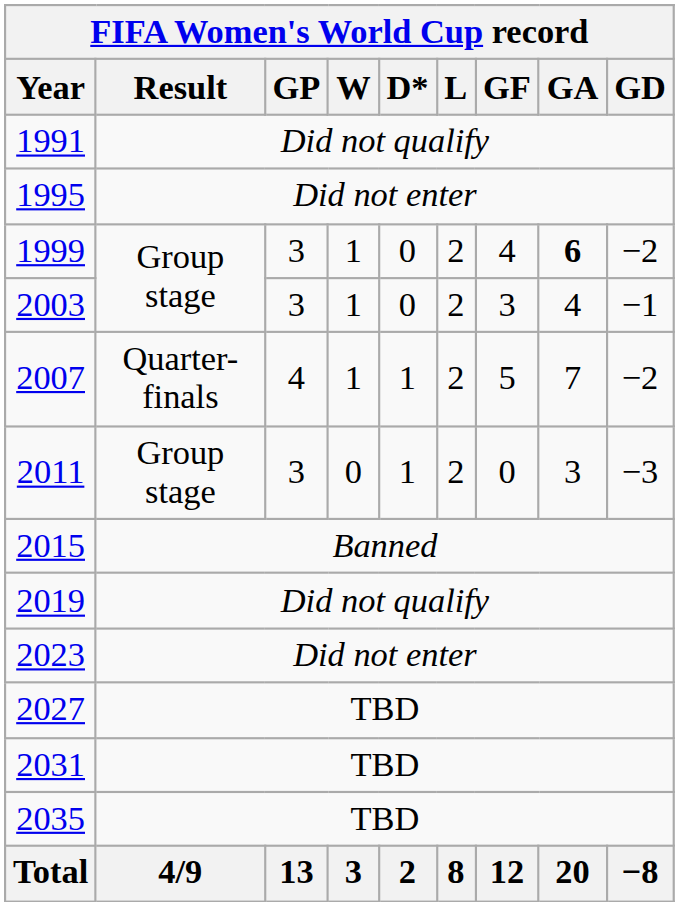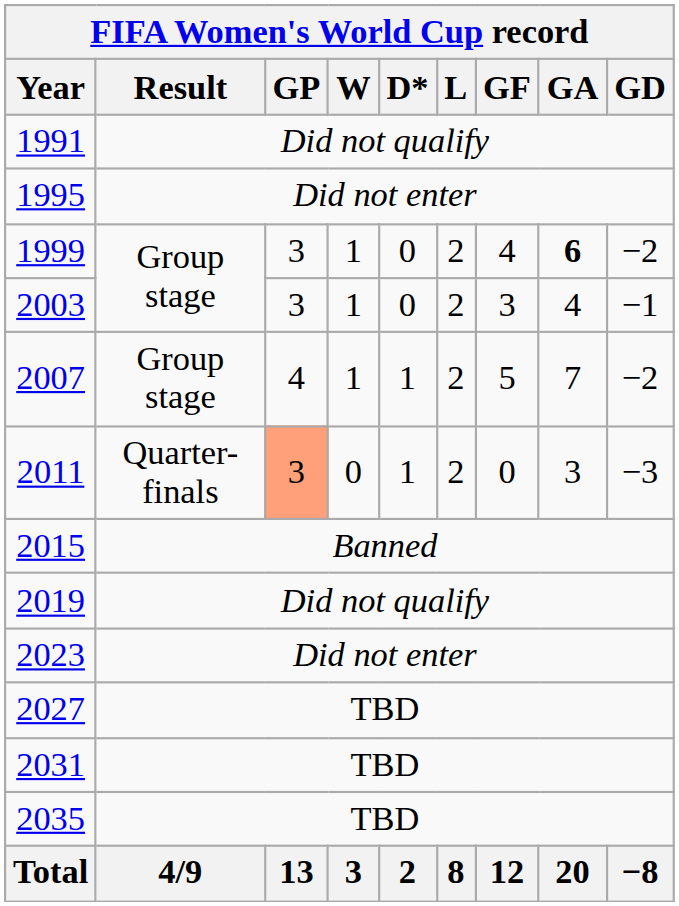 <table class="wikitable" style="text-align: center; width:50%;">
 <tr>
 <th colspan="9"><a href='#'>FIFA Women's World Cup</a> record</th>
 </tr>
 <tr>
 <th>Year</th>
 <th>Result</th>
 <th>GP</th>
 <th>W</th>
 <th>D*</th>
 <th>L</th>
 <th>GF</th>
 <th>GA</th>
 <th>GD</th>
 </tr>
 <tr>
 <td> <a href='#'>1991</a></td>
 <td colspan=8><em>Did not qualify</em></td>
 </tr>
 <tr>
 <td> <a href='#'>1995</a></td>
 <td colspan=8><em>Did not enter</em></td>
 </tr>
 <tr>
 <td> <a href='#'>1999</a></td>
 <td rowspan=2>Group stage</td>
 <td>3</td>
 <td>1</td>
 <td>0</td>
 <td>2</td>
 <td>4</td>
 <td><strong>6</strong></td>
 <td>−2</td>
 </tr>
 <tr>
 <td> <a href='#'>2003</a></td>
 <td>3</td>
 <td>1</td>
 <td>0</td>
 <td>2</td>
 <td>3</td>
 <td>4</td>
 <td>−1</td>
 </tr>
 <tr>
 <td> <a href='#'>2007</a></td>
-<td>Quarter-finals</td>
+<td>Group stage</td>
 <td>4</td>
 <td>1</td>
 <td>1</td>
 <td>2</td>
 <td>5</td>
 <td>7</td>
 <td>−2</td>
 </tr>
 <tr>
 <td> <a href='#'>2011</a></td>
-<td>Group stage</td>
-<td>3</td>
+<td>Quarter-finals</td>
+<td style="background: lightsalmon;">3</td>
 <td>0</td>
 <td>1</td>
 <td>2</td>
 <td>0</td>
 <td>3</td>
 <td>−3</td>
 </tr>
 <tr>
 <td> <a href='#'>2015</a></td>
 <td colspan=8><em>Banned</em></td>
 </tr>
 <tr>
 <td> <a href='#'>2019</a></td>
 <td colspan=8><em>Did not qualify</em></td>
 </tr>
 <tr>
 <td> <a href='#'>2023</a></td>
 <td colspan=8><em>Did not enter</em></td>
 </tr>
 <tr>
 <td> <a href='#'>2027</a></td>
 <td colspan=8>TBD</td>
 </tr>
 <tr>
 <td> <a href='#'>2031</a></td>
 <td colspan=8>TBD</td>
 </tr>
 <tr>
 <td> <a href='#'>2035</a></td>
 <td colspan=8>TBD</td>
 </tr>
 <tr>
 <th><strong>Total</strong></th>
 <th>4/9</th>
 <th>13</th>
 <th>3</th>
 <th>2</th>
 <th>8</th>
 <th>12</th>
 <th>20</th>
 <th>−8</th>
 </tr>
 </table>
